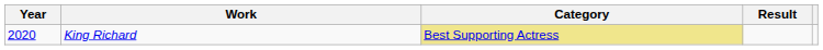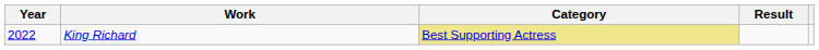 <table class="wikitable">
 <tr>
 <th scope="col" style="width:4em;">Year</th>
 <th scope="col" style="width:28em;">Work</th>
 <th scope="col" style="width:25em;">Category</th>
 <th scope="col" style="width:5em;">Result</th>
 <th></th>
 </tr>
 <tr>
-<td><a href='#'>2020</a></td>
+<td><a href='#'>2022</a></td>
 <td><em><a href='#'>King Richard</a></em></td>
 <td style="background: khaki;"><a href='#'>Best Supporting Actress</a></td>
 <td></td>
 <td></td>
 </tr>
 </table>
